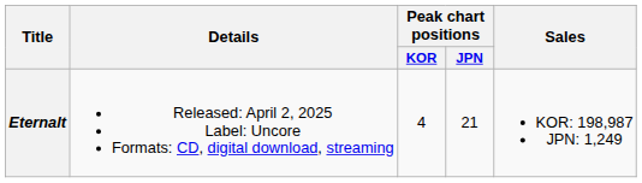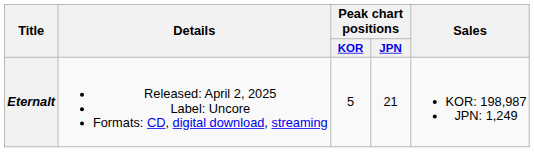 <table class="wikitable plainrowheaders" style="text-align:center">
 <tr>
 <th scope="col" rowspan="2">Title</th>
 <th scope="col" rowspan="2">Details</th>
 <th scope="col" colspan="2">Peak chart positions</th>
 <th scope="col" rowspan="2">Sales</th>
 </tr>
 <tr>
 <th scope="col" style="font-size:90%; width:3em"><a href='#'>KOR</a><br></th>
 <th scope="col" style="font-size:90%; width:3em"><a href='#'>JPN</a><br></th>
 </tr>
 <tr>
 <th scope="row"><em>Eternalt</em></th>
 <td><br><ul><li>Released: April 2, 2025</li><li>Label: Uncore</li><li>Formats: <a href='#'>CD</a>, <a href='#'>digital download</a>, <a href='#'>streaming</a></li></ul></td>
-<td>4</td>
+<td>5</td>
 <td>21</td>
 <td><br><ul><li>KOR: 198,987</li><li>JPN: 1,249</li></ul></td>
 </tr>
 </table>
